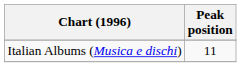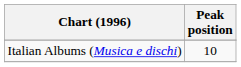 <table class="wikitable plainrowheaders">
 <tr>
 <th scope="col">Chart (1996)</th>
 <th scope="col">Peak<br>position</th>
 </tr>
 <tr>
 </tr>
 <tr>
 <td>Italian Albums (<em><a href='#'>Musica e dischi</a></em>)</td>
-<td align="center">11</td>
+<td align="center">10</td>
 </tr>
 <tr>
 </tr>
 </table>
